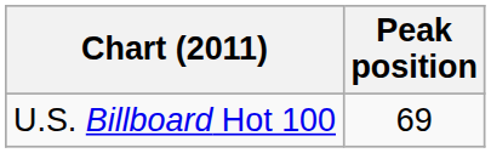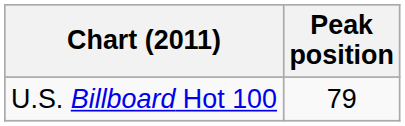 <table class="wikitable plainrowheaders sortable">
 <tr>
 <th>Chart (2011)</th>
 <th>Peak<br>position</th>
 </tr>
 <tr>
 <td>U.S. <a href='#'><em>Billboard</em> Hot 100</a></td>
-<td style="text-align:center;">69</td>
+<td style="text-align:center;">79</td>
 </tr>
 </table>
